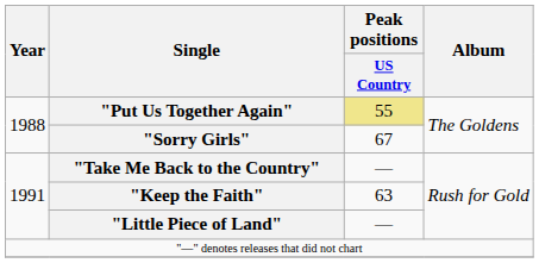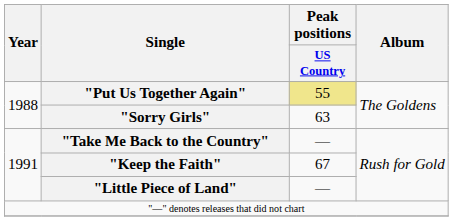 <table class="wikitable plainrowheaders" style="text-align:center;">
 <tr>
 <th rowspan="2">Year</th>
 <th rowspan="2" style="width:16em;">Single</th>
 <th>Peak positions</th>
 <th rowspan="2">Album</th>
 </tr>
 <tr style="font-size:smaller;">
 <th width="65"><a href='#'>US Country</a><br></th>
 </tr>
 <tr>
 <td rowspan="2">1988</td>
 <th scope="row">"Put Us Together Again"</th>
 <td style="background: khaki;">55</td>
 <td align="left" rowspan="2"><em>The Goldens</em></td>
 </tr>
 <tr>
 <th scope="row">"Sorry Girls"</th>
-<td>67</td>
+<td>63</td>
 </tr>
 <tr>
 <td rowspan="3">1991</td>
 <th scope="row">"Take Me Back to the Country"</th>
 <td>—</td>
 <td align="left" rowspan="3"><em>Rush for Gold</em></td>
 </tr>
 <tr>
 <th scope="row">"Keep the Faith"</th>
-<td>63</td>
+<td>67</td>
 </tr>
 <tr>
 <th scope="row">"Little Piece of Land"</th>
 <td>—</td>
 </tr>
 <tr>
 <td colspan="4" style="font-size:8pt">"—" denotes releases that did not chart</td>
 </tr>
 <tr>
 </tr>
 </table>
